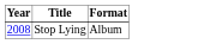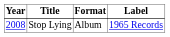 <table border=1 cellpadding=2 style="border-collapse:collapse;">
 <tr style="border-bottom:1px solid black;">
 <th>Year</th>
 <th>Title</th>
 <th>Format</th>
+<th>Label</th>
 </tr>
 <tr>
 <td><a href='#'>2008</a></td>
 <td>Stop Lying</td>
 <td>Album</td>
+<td><a href='#'>1965 Records</a></td>
 </tr>
 </table>
